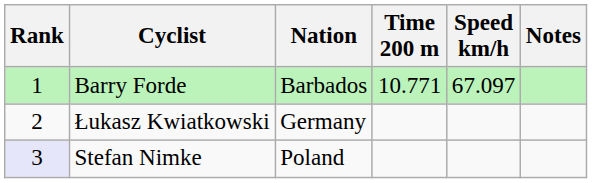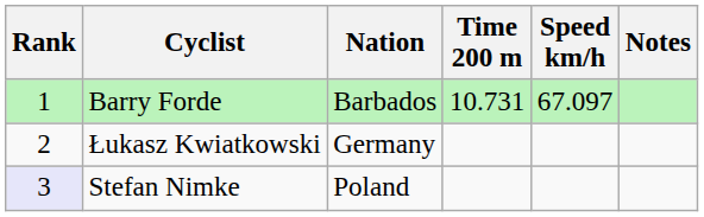 <table class="wikitable sortable" style="text-align:center">
 <tr>
 <th>Rank</th>
 <th>Cyclist</th>
 <th>Nation</th>
 <th>Time<br>200 m</th>
 <th>Speed<br>km/h</th>
 <th>Notes</th>
 </tr>
 <tr bgcolor=bbf3bb>
 <td>1</td>
 <td align=left>Barry Forde</td>
 <td align=left>Barbados</td>
-<td>10.771</td>
+<td>10.731</td>
 <td>67.097</td>
 <td></td>
 </tr>
 <tr>
 <td>2</td>
 <td align=left>Łukasz Kwiatkowski</td>
 <td align=left>Germany</td>
 <td></td>
 <td></td>
 <td></td>
 </tr>
 <tr>
 <td style="background: lavender;">3</td>
 <td align=left>Stefan Nimke</td>
 <td align=left>Poland</td>
 <td></td>
 <td></td>
 <td></td>
 </tr>
 </table>
